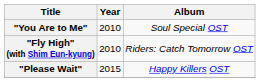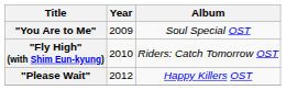 <table class="wikitable plainrowheaders" style="text-align:center;">
 <tr>
 <th>Title</th>
 <th>Year</th>
 <th>Album</th>
 </tr>
 <tr>
 <th scope=row>"You Are to Me"</th>
-<td>2010</td>
+<td>2009</td>
 <td><em>Soul Special <a href='#'>OST</a></em></td>
 </tr>
 <tr>
 <th scope=row>"Fly High" <br> <small>(with <a href='#'>Shim Eun-kyung</a>)</small></th>
 <td rowspan=1>2010</td>
 <td><em>Riders: Catch Tomorrow <a href='#'>OST</a></em></td>
 </tr>
 <tr>
 <th scope=row>"Please Wait"</th>
-<td>2015</td>
+<td>2012</td>
 <td><em><a href='#'>Happy Killers</a> <a href='#'>OST</a></em></td>
 </tr>
 <tr>
 </tr>
 </table>
